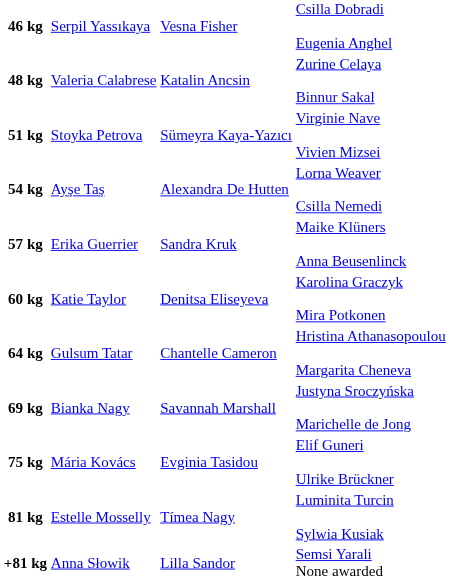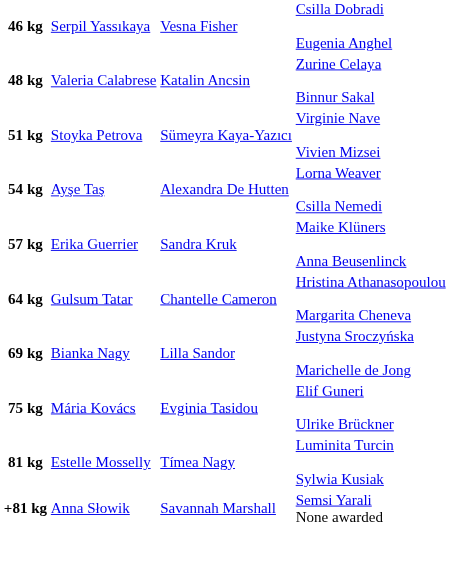 <table>
 <tr>
 <td align="center"><strong>46 kg</strong></td>
 <td> <a href='#'>Serpil Yassıkaya</a></td>
 <td> <a href='#'>Vesna Fisher</a></td>
 <td> <a href='#'>Csilla Dobradi</a><br><br> <a href='#'>Eugenia Anghel</a></td>
 </tr>
 <tr>
 <td align="center"><strong>48 kg</strong></td>
 <td> <a href='#'>Valeria Calabrese</a></td>
 <td> <a href='#'>Katalin Ancsin</a></td>
 <td> <a href='#'>Zurine Celaya</a><br><br> <a href='#'>Binnur Sakal</a></td>
 </tr>
 <tr>
 <td align="center"><strong>51 kg</strong></td>
 <td> <a href='#'>Stoyka Petrova</a></td>
 <td> <a href='#'>Sümeyra Kaya-Yazıcı</a></td>
 <td> <a href='#'>Virginie Nave</a><br><br> <a href='#'>Vivien Mizsei</a></td>
 </tr>
 <tr>
 <td align="center"><strong>54 kg</strong></td>
 <td> <a href='#'>Ayşe Taş</a></td>
 <td> <a href='#'>Alexandra De Hutten</a></td>
 <td> <a href='#'>Lorna Weaver</a><br><br> <a href='#'>Csilla Nemedi</a></td>
 </tr>
 <tr>
 <td align="center"><strong>57 kg</strong></td>
 <td> <a href='#'>Erika Guerrier</a></td>
 <td> <a href='#'>Sandra Kruk</a></td>
 <td> <a href='#'>Maike Klüners</a><br><br> <a href='#'>Anna Beusenlinck</a></td>
 </tr>
 <tr>
-<td align="center"><strong>60 kg</strong></td>
-<td> <a href='#'>Katie Taylor</a></td>
-<td> <a href='#'>Denitsa Eliseyeva</a></td>
-<td> <a href='#'>Karolina Graczyk</a><br><br> <a href='#'>Mira Potkonen</a></td>
-</tr>
-<tr>
 <td align="center"><strong>64 kg</strong></td>
 <td> <a href='#'>Gulsum Tatar</a></td>
 <td> <a href='#'>Chantelle Cameron</a></td>
 <td> <a href='#'>Hristina Athanasopoulou</a><br><br> <a href='#'>Margarita Cheneva</a></td>
 </tr>
 <tr>
 <td align="center"><strong>69 kg</strong></td>
 <td> <a href='#'>Bianka Nagy</a></td>
-<td> <a href='#'>Savannah Marshall</a></td>
+<td> <a href='#'>Lilla Sandor</a></td>
 <td> <a href='#'>Justyna Sroczyńska</a><br><br> <a href='#'>Marichelle de Jong</a></td>
 </tr>
 <tr>
 <td align="center"><strong>75 kg</strong></td>
 <td> <a href='#'>Mária Kovács</a></td>
 <td> <a href='#'>Evginia Tasidou</a></td>
 <td> <a href='#'>Elif Guneri</a><br><br> <a href='#'>Ulrike Brückner</a></td>
 </tr>
 <tr>
 <td align="center"><strong>81 kg</strong></td>
 <td> <a href='#'>Estelle Mosselly</a></td>
 <td> <a href='#'>Tímea Nagy</a></td>
 <td> <a href='#'>Luminita Turcin</a><br><br> <a href='#'>Sylwia Kusiak</a></td>
 </tr>
 <tr>
 <td align="center"><strong>+81 kg</strong></td>
 <td> <a href='#'>Anna Słowik</a></td>
-<td> <a href='#'>Lilla Sandor</a></td>
+<td> <a href='#'>Savannah Marshall</a></td>
 <td> <a href='#'>Semsi Yarali</a><br>None awarded</td>
 </tr>
 </table>
